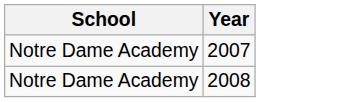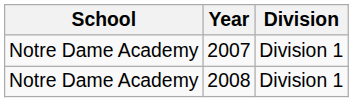 <table class="wikitable">
 <tr>
 <th>School</th>
 <th>Year</th>
+<th>Division</th>
 </tr>
 <tr>
 <td>Notre Dame Academy</td>
 <td>2007</td>
+<td>Division 1</td>
 </tr>
 <tr>
 <td>Notre Dame Academy</td>
 <td>2008</td>
+<td>Division 1</td>
 </tr>
 </table>
